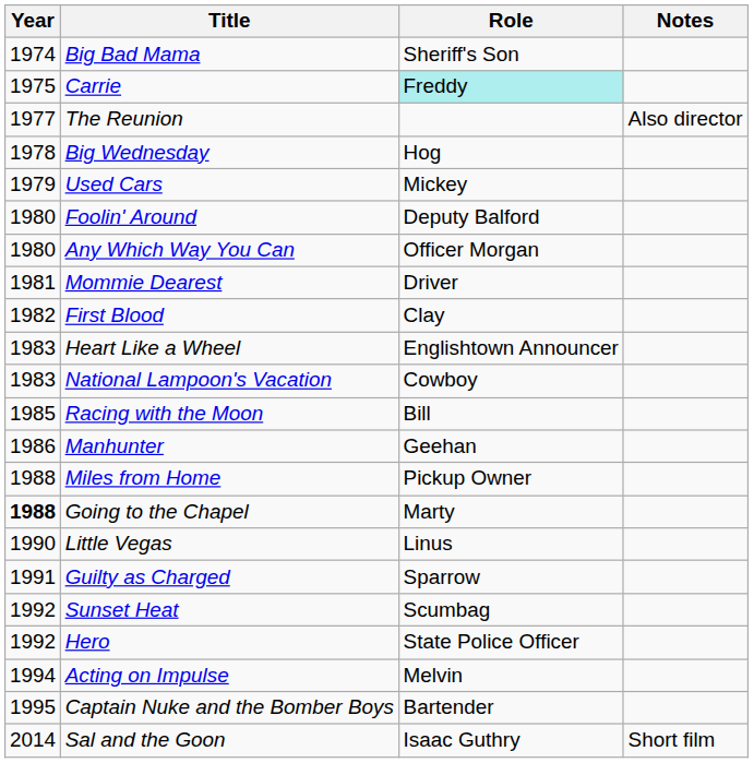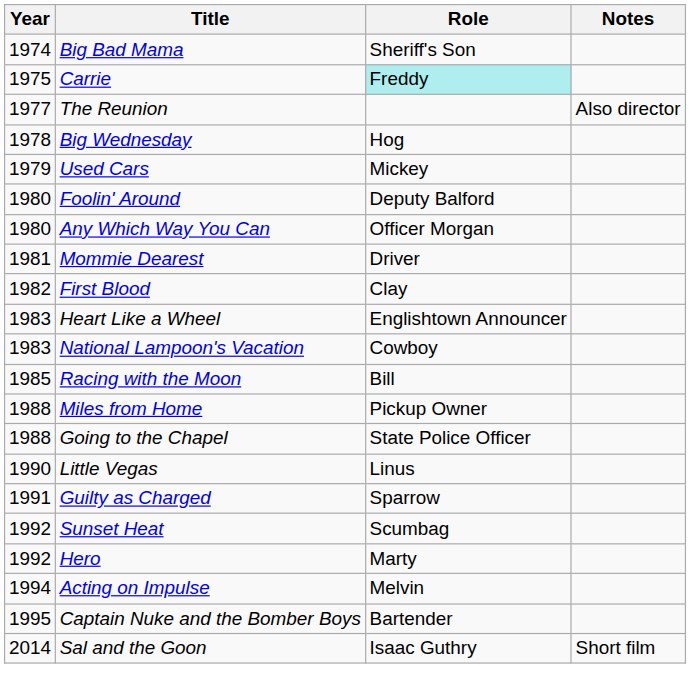 <table class="wikitable sortable">
 <tr>
 <th>Year</th>
 <th>Title</th>
 <th>Role</th>
 <th class="unsortable">Notes</th>
 </tr>
 <tr>
 <td>1974</td>
 <td><em><a href='#'>Big Bad Mama</a></em></td>
 <td>Sheriff's Son</td>
 <td></td>
 </tr>
 <tr>
 <td>1975</td>
 <td><em><a href='#'>Carrie</a></em></td>
 <td style="background: paleturquoise;">Freddy</td>
 <td></td>
 </tr>
 <tr>
 <td>1977</td>
 <td><em>The Reunion</em></td>
 <td></td>
 <td>Also director</td>
 </tr>
 <tr>
 <td>1978</td>
 <td><em><a href='#'>Big Wednesday</a></em></td>
 <td>Hog</td>
 <td></td>
 </tr>
 <tr>
 <td>1979</td>
 <td><em><a href='#'>Used Cars</a></em></td>
 <td>Mickey</td>
 <td></td>
 </tr>
 <tr>
 <td>1980</td>
 <td><em><a href='#'>Foolin' Around</a></em></td>
 <td>Deputy Balford</td>
 <td></td>
 </tr>
 <tr>
 <td>1980</td>
 <td><em><a href='#'>Any Which Way You Can</a></em></td>
 <td>Officer Morgan</td>
 <td></td>
 </tr>
 <tr>
 <td>1981</td>
 <td><em><a href='#'>Mommie Dearest</a></em></td>
 <td>Driver</td>
 <td></td>
 </tr>
 <tr>
 <td>1982</td>
 <td><em><a href='#'>First Blood</a></em></td>
 <td>Clay</td>
 <td></td>
 </tr>
 <tr>
 <td>1983</td>
 <td><em>Heart Like a Wheel</em></td>
 <td>Englishtown Announcer</td>
 <td></td>
 </tr>
 <tr>
 <td>1983</td>
 <td><em><a href='#'>National Lampoon's Vacation</a></em></td>
 <td>Cowboy</td>
 <td></td>
 </tr>
 <tr>
 <td>1985</td>
 <td><em><a href='#'>Racing with the Moon</a></em></td>
 <td>Bill</td>
 <td></td>
 </tr>
 <tr>
-<td>1986</td>
-<td><em><a href='#'>Manhunter</a></em></td>
-<td>Geehan</td>
-<td></td>
-</tr>
-<tr>
 <td>1988</td>
 <td><em><a href='#'>Miles from Home</a></em></td>
 <td>Pickup Owner</td>
 <td></td>
 </tr>
 <tr>
-<td><strong>1988</strong></td>
+<td>1988</td>
 <td><em>Going to the Chapel</em></td>
-<td>Marty</td>
+<td>State Police Officer</td>
 <td></td>
 </tr>
 <tr>
 <td>1990</td>
 <td><em>Little Vegas</em></td>
 <td>Linus</td>
 <td></td>
 </tr>
 <tr>
 <td>1991</td>
 <td><em><a href='#'>Guilty as Charged</a></em></td>
 <td>Sparrow</td>
 <td></td>
 </tr>
 <tr>
 <td>1992</td>
 <td><em><a href='#'>Sunset Heat</a></em></td>
 <td>Scumbag</td>
 <td></td>
 </tr>
 <tr>
 <td>1992</td>
 <td><em><a href='#'>Hero</a></em></td>
-<td>State Police Officer</td>
+<td>Marty</td>
 <td></td>
 </tr>
 <tr>
 <td>1994</td>
 <td><em><a href='#'>Acting on Impulse</a></em></td>
 <td>Melvin</td>
 <td></td>
 </tr>
 <tr>
 <td>1995</td>
 <td><em>Captain Nuke and the Bomber Boys</em></td>
 <td>Bartender</td>
 <td></td>
 </tr>
 <tr>
 <td>2014</td>
 <td><em>Sal and the Goon</em></td>
 <td>Isaac Guthry</td>
 <td>Short film</td>
 </tr>
 </table>
